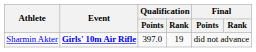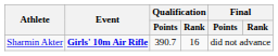 <table class="wikitable" style="font-size:90%;">
 <tr>
 <th rowspan=2>Athlete</th>
 <th rowspan=2>Event</th>
 <th colspan=2>Qualification</th>
 <th colspan=2>Final</th>
 </tr>
 <tr style="font-size:95%">
 <th>Points</th>
 <th>Rank</th>
 <th>Points</th>
 <th>Rank</th>
 </tr>
 <tr align=center>
 <td align=left><a href='#'>Sharmin Akter</a></td>
 <td align=left><strong><a href='#'>Girls' 10m Air Rifle</a></strong></td>
-<td>397.0</td>
-<td>19</td>
+<td>390.7</td>
+<td>16</td>
 <td colspan=2>did not advance</td>
 </tr>
 </table>
